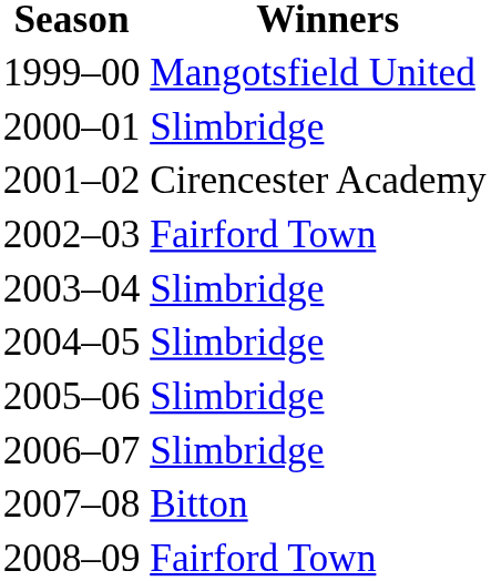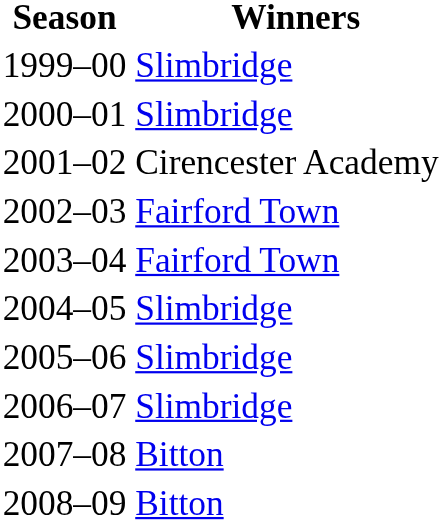 <table>
 <tr>
 <th>Season</th>
 <th>  Winners</th>
 </tr>
 <tr>
 <td>1999–00</td>
-<td><a href='#'>Mangotsfield United</a></td>
+<td><a href='#'>Slimbridge</a></td>
 </tr>
 <tr>
 <td>2000–01</td>
 <td><a href='#'>Slimbridge</a></td>
 </tr>
 <tr>
 <td>2001–02</td>
 <td>Cirencester Academy</td>
 </tr>
 <tr>
 <td>2002–03</td>
 <td><a href='#'>Fairford Town</a></td>
 </tr>
 <tr>
 <td>2003–04</td>
-<td><a href='#'>Slimbridge</a></td>
+<td><a href='#'>Fairford Town</a></td>
 </tr>
 <tr>
 <td>2004–05</td>
 <td><a href='#'>Slimbridge</a></td>
 </tr>
 <tr>
 <td>2005–06</td>
 <td><a href='#'>Slimbridge</a></td>
 </tr>
 <tr>
 <td>2006–07</td>
 <td><a href='#'>Slimbridge</a></td>
 </tr>
 <tr>
 <td>2007–08</td>
 <td><a href='#'>Bitton</a></td>
 </tr>
 <tr>
 <td>2008–09</td>
-<td><a href='#'>Fairford Town</a></td>
+<td><a href='#'>Bitton</a></td>
 </tr>
 </table>
